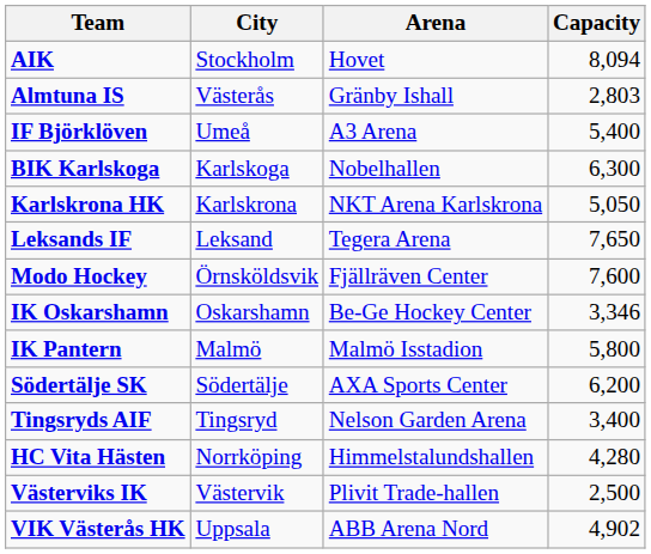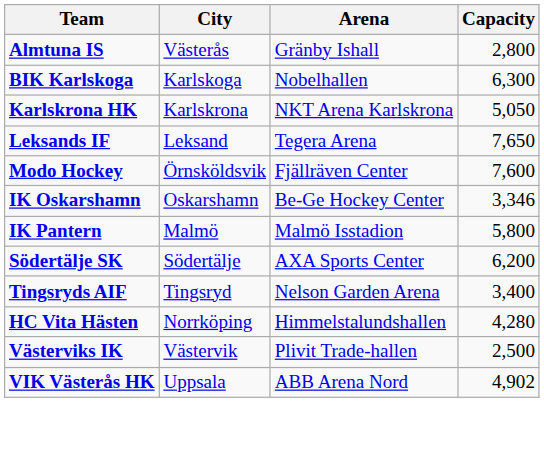 <table class="wikitable sortable">
 <tr>
 <th>Team</th>
 <th>City</th>
 <th>Arena</th>
 <th>Capacity</th>
 </tr>
 <tr>
-<td><strong><a href='#'>AIK</a></strong></td>
-<td><a href='#'>Stockholm</a></td>
-<td><a href='#'>Hovet</a></td>
-<td style="text-align:right;">8,094</td>
-</tr>
-<tr>
 <td><strong><a href='#'>Almtuna IS</a></strong></td>
 <td><a href='#'>Västerås</a></td>
 <td><a href='#'>Gränby Ishall</a></td>
-<td style="text-align:right;">2,803</td>
-</tr>
-<tr>
-<td><strong><a href='#'>IF Björklöven</a></strong></td>
-<td><a href='#'>Umeå</a></td>
-<td><a href='#'>A3 Arena</a></td>
-<td style="text-align:right;">5,400</td>
+<td style="text-align:right;">2,800</td>
 </tr>
 <tr>
 <td><strong><a href='#'>BIK Karlskoga</a></strong></td>
 <td><a href='#'>Karlskoga</a></td>
 <td><a href='#'>Nobelhallen</a></td>
 <td style="text-align:right;">6,300</td>
 </tr>
 <tr>
 <td><strong><a href='#'>Karlskrona HK</a></strong></td>
 <td><a href='#'>Karlskrona</a></td>
 <td><a href='#'>NKT Arena Karlskrona</a></td>
 <td style="text-align:right;">5,050</td>
 </tr>
 <tr>
 <td><strong><a href='#'>Leksands IF</a></strong></td>
 <td><a href='#'>Leksand</a></td>
 <td><a href='#'>Tegera Arena</a></td>
 <td style="text-align:right;">7,650</td>
 </tr>
 <tr>
 <td><strong><a href='#'>Modo Hockey</a></strong></td>
 <td><a href='#'>Örnsköldsvik</a></td>
 <td><a href='#'>Fjällräven Center</a></td>
 <td style="text-align:right;">7,600</td>
 </tr>
 <tr>
 <td><strong><a href='#'>IK Oskarshamn</a></strong></td>
 <td><a href='#'>Oskarshamn</a></td>
 <td><a href='#'>Be-Ge Hockey Center</a></td>
 <td style="text-align:right;">3,346</td>
 </tr>
 <tr>
 <td><strong><a href='#'>IK Pantern</a></strong></td>
 <td><a href='#'>Malmö</a></td>
 <td><a href='#'>Malmö Isstadion</a></td>
 <td style="text-align:right;">5,800</td>
 </tr>
 <tr>
 <td><strong><a href='#'>Södertälje SK</a></strong></td>
 <td><a href='#'>Södertälje</a></td>
 <td><a href='#'>AXA Sports Center</a></td>
 <td style="text-align:right;">6,200</td>
 </tr>
 <tr>
 <td><strong><a href='#'>Tingsryds AIF</a></strong></td>
 <td><a href='#'>Tingsryd</a></td>
 <td><a href='#'>Nelson Garden Arena</a></td>
 <td style="text-align:right;">3,400</td>
 </tr>
 <tr>
 <td><strong><a href='#'>HC Vita Hästen</a></strong></td>
 <td><a href='#'>Norrköping</a></td>
 <td><a href='#'>Himmelstalundshallen</a></td>
 <td style="text-align:right;">4,280</td>
 </tr>
 <tr>
 <td><strong><a href='#'>Västerviks IK</a></strong></td>
 <td><a href='#'>Västervik</a></td>
 <td><a href='#'>Plivit Trade-hallen</a></td>
 <td style="text-align:right;">2,500</td>
 </tr>
 <tr>
 <td><strong><a href='#'>VIK Västerås HK</a></strong></td>
 <td><a href='#'>Uppsala</a></td>
 <td><a href='#'>ABB Arena Nord</a></td>
 <td style="text-align:right;">4,902</td>
 </tr>
 </table>
